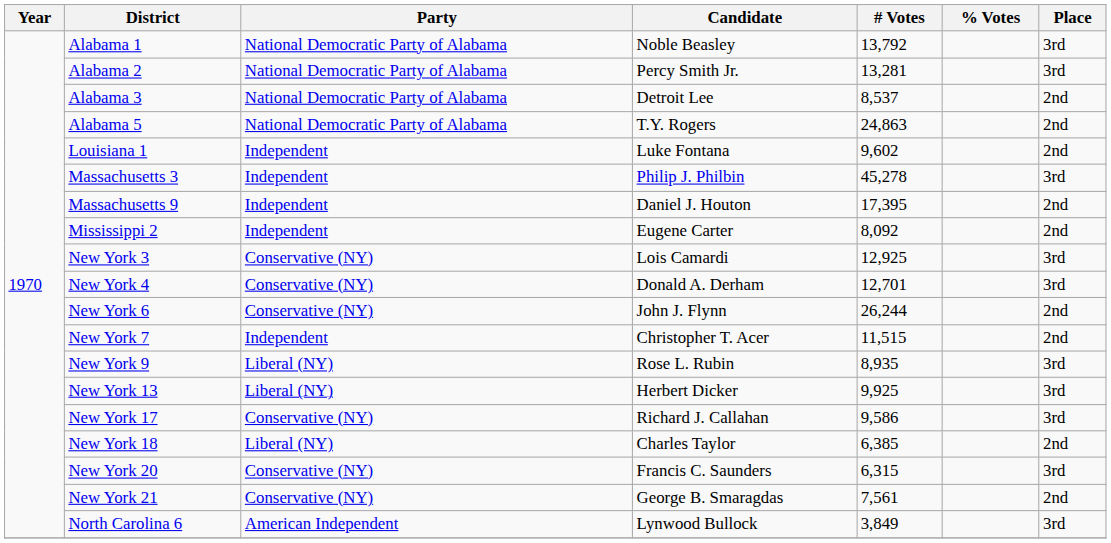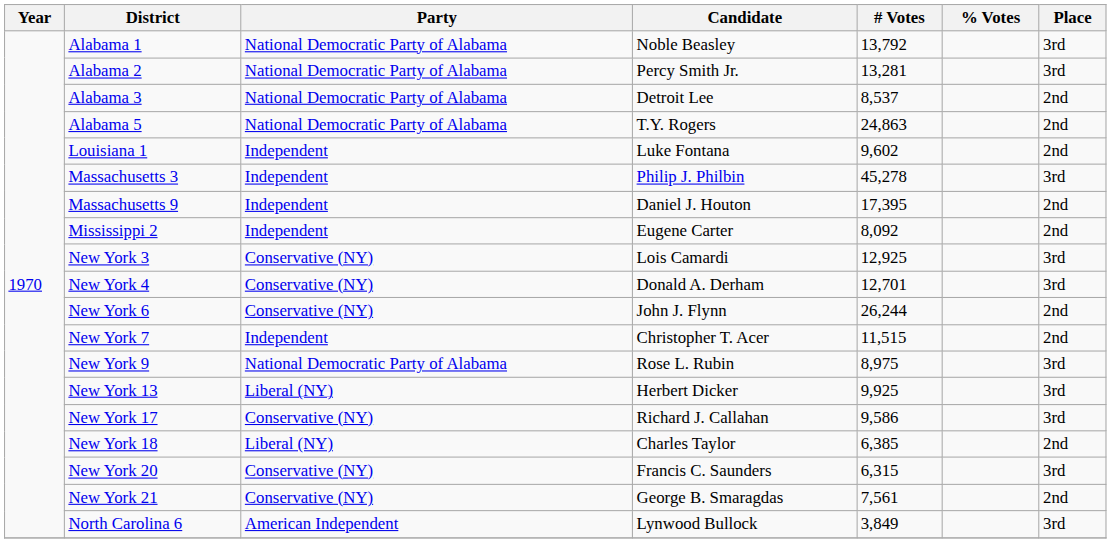 <table class="wikitable sortable collapsible collapsed" style="width:1050px">
 <tr>
 <th>Year</th>
 <th>District</th>
 <th>Party</th>
 <th>Candidate</th>
 <th># Votes</th>
 <th>% Votes</th>
 <th>Place</th>
 </tr>
 <tr>
 <td rowspan=19><a href='#'>1970</a></td>
 <td><a href='#'>Alabama 1</a></td>
 <td><a href='#'>National Democratic Party of Alabama</a></td>
 <td>Noble Beasley</td>
 <td>13,792</td>
 <td></td>
 <td>3rd</td>
 </tr>
 <tr>
 <td><a href='#'>Alabama 2</a></td>
 <td><a href='#'>National Democratic Party of Alabama</a></td>
 <td>Percy Smith Jr.</td>
 <td>13,281</td>
 <td></td>
 <td>3rd</td>
 </tr>
 <tr>
 <td><a href='#'>Alabama 3</a></td>
 <td><a href='#'>National Democratic Party of Alabama</a></td>
 <td>Detroit Lee</td>
 <td>8,537</td>
 <td></td>
 <td>2nd</td>
 </tr>
 <tr>
 <td><a href='#'>Alabama 5</a></td>
 <td><a href='#'>National Democratic Party of Alabama</a></td>
 <td>T.Y. Rogers</td>
 <td>24,863</td>
 <td></td>
 <td>2nd</td>
 </tr>
 <tr>
 <td><a href='#'>Louisiana 1</a></td>
 <td><a href='#'>Independent</a></td>
 <td>Luke Fontana</td>
 <td>9,602</td>
 <td></td>
 <td>2nd</td>
 </tr>
 <tr>
 <td><a href='#'>Massachusetts 3</a></td>
 <td><a href='#'>Independent</a></td>
 <td><a href='#'>Philip J. Philbin</a></td>
 <td>45,278</td>
 <td></td>
 <td>3rd</td>
 </tr>
 <tr>
 <td><a href='#'>Massachusetts 9</a></td>
 <td><a href='#'>Independent</a></td>
 <td>Daniel J. Houton</td>
 <td>17,395</td>
 <td></td>
 <td>2nd</td>
 </tr>
 <tr>
 <td><a href='#'>Mississippi 2</a></td>
 <td><a href='#'>Independent</a></td>
 <td>Eugene Carter</td>
 <td>8,092</td>
 <td></td>
 <td>2nd</td>
 </tr>
 <tr>
 <td><a href='#'>New York 3</a></td>
 <td><a href='#'>Conservative (NY)</a></td>
 <td>Lois Camardi</td>
 <td>12,925</td>
 <td></td>
 <td>3rd</td>
 </tr>
 <tr>
 <td><a href='#'>New York 4</a></td>
 <td><a href='#'>Conservative (NY)</a></td>
 <td>Donald A. Derham</td>
 <td>12,701</td>
 <td></td>
 <td>3rd</td>
 </tr>
 <tr>
 <td><a href='#'>New York 6</a></td>
 <td><a href='#'>Conservative (NY)</a></td>
 <td>John J. Flynn</td>
 <td>26,244</td>
 <td></td>
 <td>2nd</td>
 </tr>
 <tr>
 <td><a href='#'>New York 7</a></td>
 <td><a href='#'>Independent</a></td>
 <td>Christopher T. Acer</td>
 <td>11,515</td>
 <td></td>
 <td>2nd</td>
 </tr>
 <tr>
 <td><a href='#'>New York 9</a></td>
-<td><a href='#'>Liberal (NY)</a></td>
+<td><a href='#'>National Democratic Party of Alabama</a></td>
 <td>Rose L. Rubin</td>
-<td>8,935</td>
+<td>8,975</td>
 <td></td>
 <td>3rd</td>
 </tr>
 <tr>
 <td><a href='#'>New York 13</a></td>
 <td><a href='#'>Liberal (NY)</a></td>
 <td>Herbert Dicker</td>
 <td>9,925</td>
 <td></td>
 <td>3rd</td>
 </tr>
 <tr>
 <td><a href='#'>New York 17</a></td>
 <td><a href='#'>Conservative (NY)</a></td>
 <td>Richard J. Callahan</td>
 <td>9,586</td>
 <td></td>
 <td>3rd</td>
 </tr>
 <tr>
 <td><a href='#'>New York 18</a></td>
 <td><a href='#'>Liberal (NY)</a></td>
 <td>Charles Taylor</td>
 <td>6,385</td>
 <td></td>
 <td>2nd</td>
 </tr>
 <tr>
 <td><a href='#'>New York 20</a></td>
 <td><a href='#'>Conservative (NY)</a></td>
 <td>Francis C. Saunders</td>
 <td>6,315</td>
 <td></td>
 <td>3rd</td>
 </tr>
 <tr>
 <td><a href='#'>New York 21</a></td>
 <td><a href='#'>Conservative (NY)</a></td>
 <td>George B. Smaragdas</td>
 <td>7,561</td>
 <td></td>
 <td>2nd</td>
 </tr>
 <tr>
 <td><a href='#'>North Carolina 6</a></td>
 <td><a href='#'>American Independent</a></td>
 <td>Lynwood Bullock</td>
 <td>3,849</td>
 <td></td>
 <td>3rd</td>
 </tr>
 <tr>
 </tr>
 </table>
